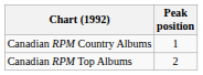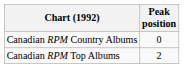 <table class="wikitable">
 <tr>
 <th>Chart (1992)</th>
 <th>Peak<br>position</th>
 </tr>
 <tr>
 <td>Canadian <em>RPM</em> Country Albums</td>
-<td align="center">1</td>
+<td align="center">0</td>
 </tr>
 <tr>
 <td>Canadian <em>RPM</em> Top Albums</td>
 <td align="center">2</td>
 </tr>
 </table>
